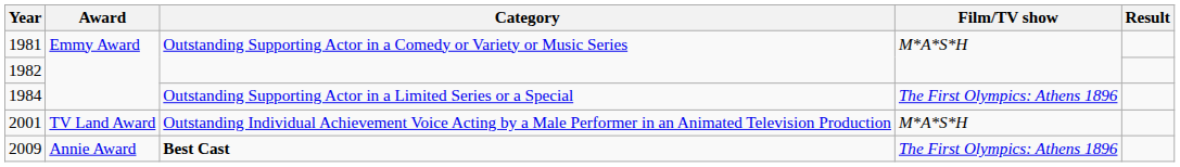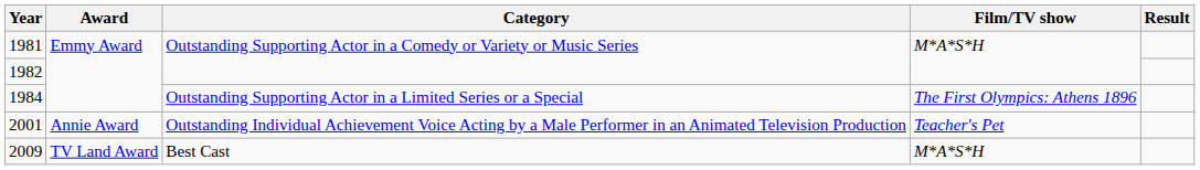 <table class="wikitable">
 <tr>
 <th>Year</th>
 <th>Award</th>
 <th>Category</th>
 <th>Film/TV show</th>
 <th>Result</th>
 </tr>
 <tr valign="top">
 <td>1981</td>
 <td rowspan="3"><a href='#'>Emmy Award</a></td>
 <td rowspan="2"><a href='#'>Outstanding Supporting Actor in a Comedy or Variety or Music Series</a></td>
 <td rowspan="2"><em>M*A*S*H</em></td>
 <td></td>
 </tr>
 <tr valign="top">
 <td>1982</td>
 <td></td>
 </tr>
 <tr valign="top">
 <td>1984</td>
 <td><a href='#'>Outstanding Supporting Actor in a Limited Series or a Special</a></td>
 <td><em><a href='#'>The First Olympics: Athens 1896</a></em></td>
 <td></td>
 </tr>
 <tr valign="top">
 <td>2001</td>
-<td><a href='#'>TV Land Award</a></td>
+<td><a href='#'>Annie Award</a></td>
 <td><a href='#'>Outstanding Individual Achievement Voice Acting by a Male Performer in an Animated Television Production</a></td>
-<td><em>M*A*S*H</em></td>
+<td><em><a href='#'>Teacher's Pet</a></em></td>
 <td></td>
 </tr>
 <tr valign="top">
 <td>2009</td>
-<td><a href='#'>Annie Award</a></td>
-<td><strong>Best Cast</strong></td>
-<td><em><a href='#'>The First Olympics: Athens 1896</a></em></td>
+<td><a href='#'>TV Land Award</a></td>
+<td>Best Cast</td>
+<td><em>M*A*S*H</em></td>
 <td></td>
 </tr>
 </table>
